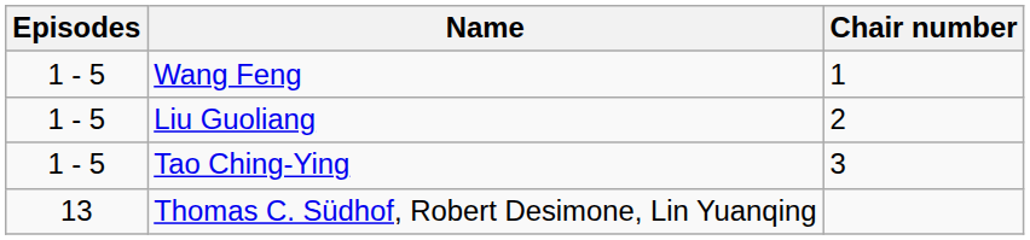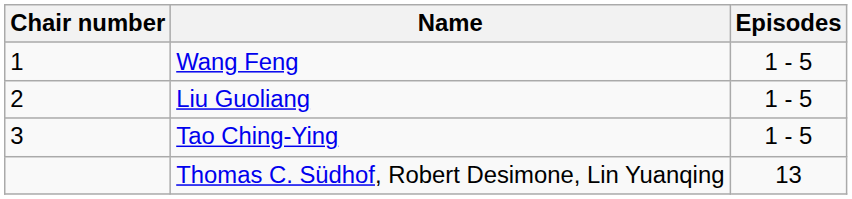 <table class="wikitable">
 <tr>
+<th>Chair number</th>
+<th>Name</th>
 <th>Episodes</th>
-<th>Name</th>
-<th>Chair number</th>
 </tr>
 <tr>
+<td>1</td>
+<td><a href='#'>Wang Feng</a></td>
 <td style="text-align:center">1 - 5</td>
-<td><a href='#'>Wang Feng</a></td>
-<td>1</td>
 </tr>
 <tr>
+<td>2</td>
+<td><a href='#'>Liu Guoliang</a></td>
 <td style="text-align:center">1 - 5</td>
-<td><a href='#'>Liu Guoliang</a></td>
-<td>2</td>
 </tr>
 <tr>
+<td>3</td>
+<td><a href='#'>Tao Ching-Ying</a></td>
 <td style="text-align:center">1 - 5</td>
-<td><a href='#'>Tao Ching-Ying</a></td>
-<td>3</td>
 </tr>
 <tr>
+<td></td>
+<td><a href='#'>Thomas C. Südhof</a>, Robert Desimone, Lin Yuanqing</td>
 <td style="text-align:center">13</td>
-<td><a href='#'>Thomas C. Südhof</a>, Robert Desimone, Lin Yuanqing</td>
-<td></td>
 </tr>
 </table>
